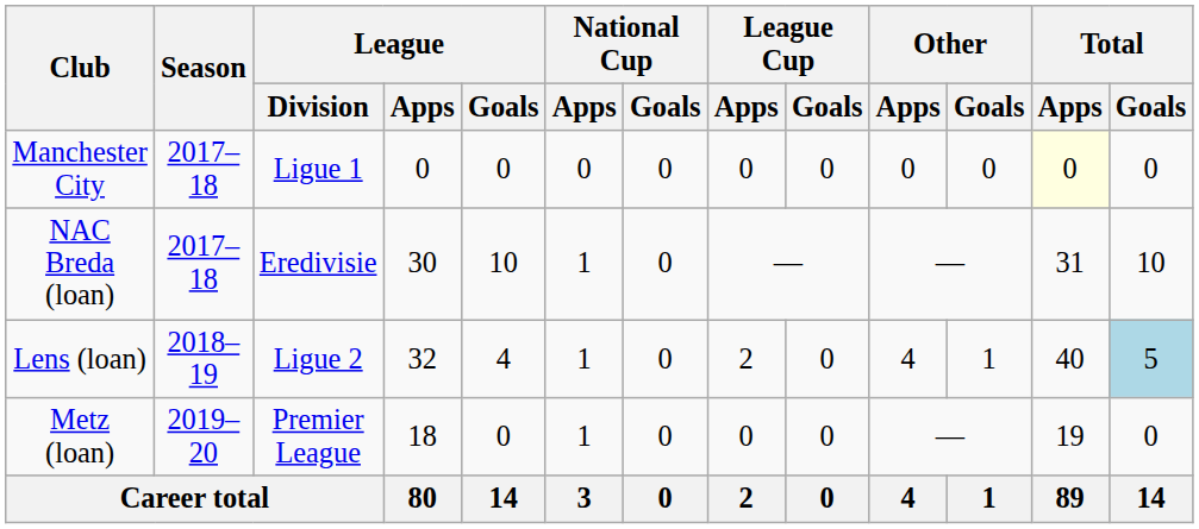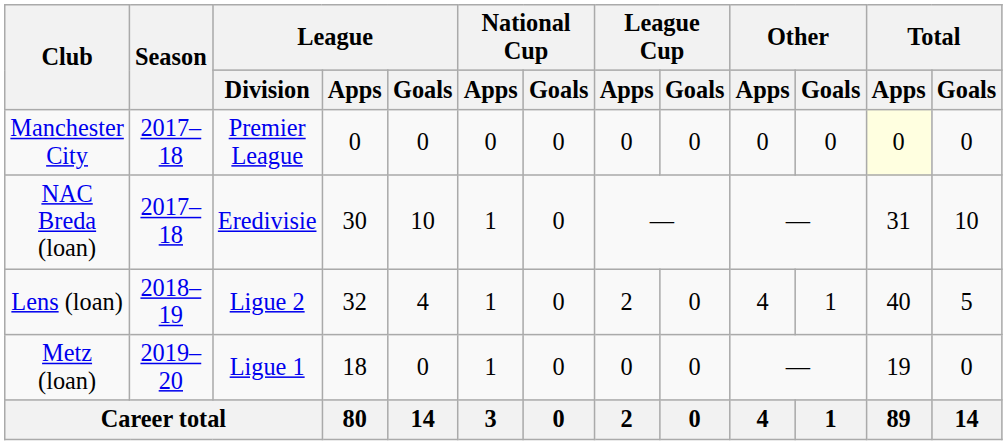 <table class="wikitable" style="text-align: center;">
 <tr>
 <th rowspan="2">Club</th>
 <th rowspan="2">Season</th>
 <th colspan="3">League</th>
 <th colspan="2">National Cup</th>
 <th colspan="2">League Cup</th>
 <th colspan="2">Other</th>
 <th colspan="2">Total</th>
 </tr>
 <tr>
 <th>Division</th>
 <th>Apps</th>
 <th>Goals</th>
 <th>Apps</th>
 <th>Goals</th>
 <th>Apps</th>
 <th>Goals</th>
 <th>Apps</th>
 <th>Goals</th>
 <th>Apps</th>
 <th>Goals</th>
 </tr>
 <tr>
 <td><a href='#'>Manchester City</a></td>
 <td><a href='#'>2017–18</a></td>
-<td><a href='#'>Ligue 1</a></td>
+<td><a href='#'>Premier League</a></td>
 <td>0</td>
 <td>0</td>
 <td>0</td>
 <td>0</td>
 <td>0</td>
 <td>0</td>
 <td>0</td>
 <td>0</td>
 <td style="background: lightyellow;">0</td>
 <td>0</td>
 </tr>
 <tr>
 <td><a href='#'>NAC Breda</a> (loan)</td>
 <td><a href='#'>2017–18</a></td>
 <td><a href='#'>Eredivisie</a></td>
 <td>30</td>
 <td>10</td>
 <td>1</td>
 <td>0</td>
 <td colspan="2">—</td>
 <td colspan="2">—</td>
 <td>31</td>
 <td>10</td>
 </tr>
 <tr>
 <td><a href='#'>Lens</a> (loan)</td>
 <td><a href='#'>2018–19</a></td>
 <td><a href='#'>Ligue 2</a></td>
 <td>32</td>
 <td>4</td>
 <td>1</td>
 <td>0</td>
 <td>2</td>
 <td>0</td>
 <td>4</td>
 <td>1</td>
 <td>40</td>
-<td style="background: lightblue;">5</td>
+<td>5</td>
 </tr>
 <tr>
 <td><a href='#'>Metz</a> (loan)</td>
 <td><a href='#'>2019–20</a></td>
-<td><a href='#'>Premier League</a></td>
+<td><a href='#'>Ligue 1</a></td>
 <td>18</td>
 <td>0</td>
 <td>1</td>
 <td>0</td>
 <td>0</td>
 <td>0</td>
 <td colspan="2">—</td>
 <td>19</td>
 <td>0</td>
 </tr>
 <tr>
 <th colspan="3">Career total</th>
 <th>80</th>
 <th>14</th>
 <th>3</th>
 <th>0</th>
 <th>2</th>
 <th>0</th>
 <th>4</th>
 <th>1</th>
 <th>89</th>
 <th>14</th>
 </tr>
 </table>
